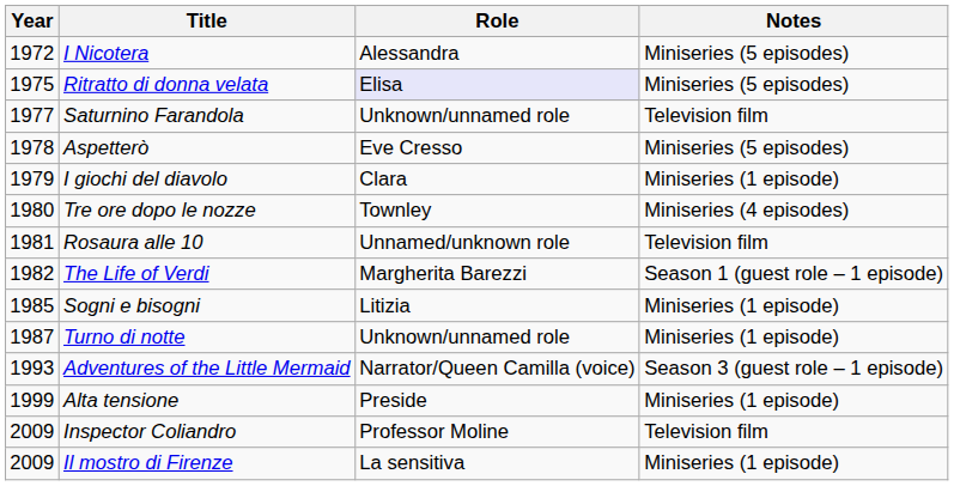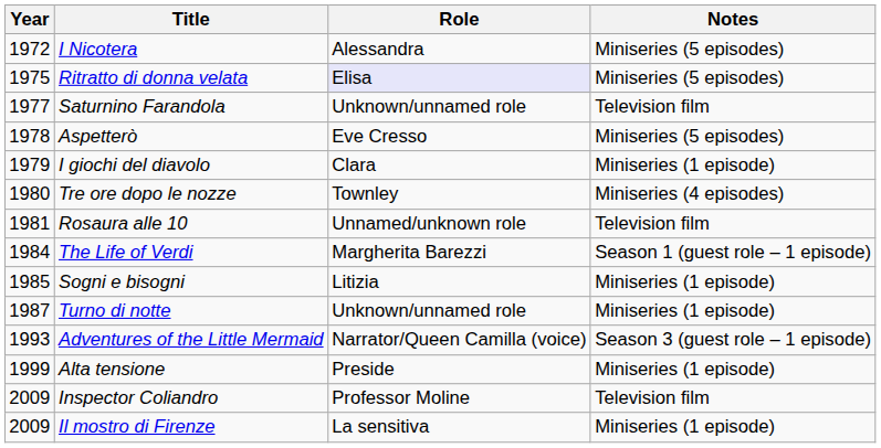 <table class="wikitable plainrowheaders sortable">
 <tr>
 <th scope="col">Year</th>
 <th scope="col">Title</th>
 <th scope="col">Role</th>
 <th class="unsortable">Notes</th>
 </tr>
 <tr>
 <td>1972</td>
 <td><em><a href='#'>I Nicotera</a></em></td>
 <td>Alessandra</td>
 <td>Miniseries (5 episodes)</td>
 </tr>
 <tr>
 <td>1975</td>
 <td><em><a href='#'>Ritratto di donna velata</a></em></td>
 <td style="background: lavender;">Elisa</td>
 <td>Miniseries (5 episodes)</td>
 </tr>
 <tr>
 <td>1977</td>
 <td><em>Saturnino Farandola</em></td>
 <td>Unknown/unnamed role</td>
 <td>Television film</td>
 </tr>
 <tr>
 <td>1978</td>
 <td><em>Aspetterò</em></td>
 <td>Eve Cresso</td>
 <td>Miniseries (5 episodes)</td>
 </tr>
 <tr>
 <td>1979</td>
 <td><em>I giochi del diavolo</em></td>
 <td>Clara</td>
 <td>Miniseries (1 episode)</td>
 </tr>
 <tr>
 <td>1980</td>
 <td><em>Tre ore dopo le nozze</em></td>
 <td>Townley</td>
 <td>Miniseries (4 episodes)</td>
 </tr>
 <tr>
 <td>1981</td>
 <td><em>Rosaura alle 10</em></td>
 <td>Unnamed/unknown role</td>
 <td>Television film</td>
 </tr>
 <tr>
-<td>1982</td>
+<td>1984</td>
 <td><em><a href='#'>The Life of Verdi</a></em></td>
 <td>Margherita Barezzi</td>
 <td>Season 1 (guest role – 1 episode)</td>
 </tr>
 <tr>
 <td>1985</td>
 <td><em>Sogni e bisogni</em></td>
 <td>Litizia</td>
 <td>Miniseries (1 episode)</td>
 </tr>
 <tr>
 <td>1987</td>
 <td><em><a href='#'>Turno di notte</a></em></td>
 <td>Unknown/unnamed role</td>
 <td>Miniseries (1 episode)</td>
 </tr>
 <tr>
 <td>1993</td>
 <td><em><a href='#'>Adventures of the Little Mermaid</a></em></td>
 <td>Narrator/Queen Camilla (voice)</td>
 <td>Season 3 (guest role – 1 episode)</td>
 </tr>
 <tr>
 <td>1999</td>
 <td><em>Alta tensione</em></td>
 <td>Preside</td>
 <td>Miniseries (1 episode)</td>
 </tr>
 <tr>
 <td>2009</td>
 <td><em>Inspector Coliandro</em></td>
 <td>Professor Moline</td>
 <td>Television film</td>
 </tr>
 <tr>
 <td>2009</td>
 <td><em><a href='#'>Il mostro di Firenze</a></em></td>
 <td>La sensitiva</td>
 <td>Miniseries (1 episode)</td>
 </tr>
 </table>
